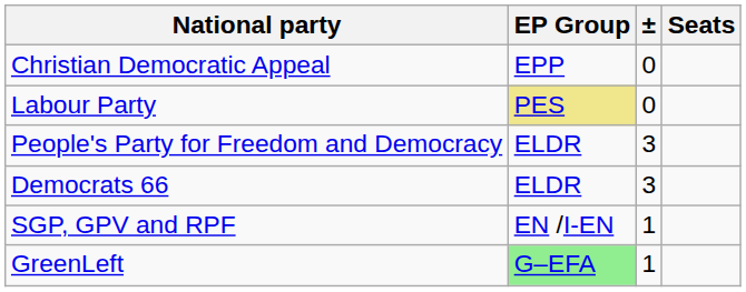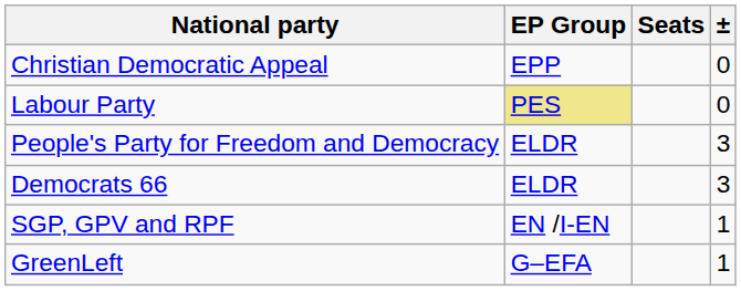 <table class="wikitable">
 <tr>
 <th>National party</th>
 <th>EP Group</th>
+<th>Seats </th>
 <th>±</th>
-<th>Seats </th>
 </tr>
 <tr>
 <td> <a href='#'>Christian Democratic Appeal</a></td>
 <td> <a href='#'>EPP</a></td>
+<td></td>
 <td>0 </td>
-<td></td>
 </tr>
 <tr>
 <td> <a href='#'>Labour Party</a></td>
 <td style="background: khaki;"> <a href='#'>PES</a></td>
+<td></td>
 <td>0 </td>
-<td></td>
 </tr>
 <tr>
 <td> <a href='#'>People's Party for Freedom and Democracy</a></td>
 <td> <a href='#'>ELDR</a></td>
+<td></td>
 <td>3 </td>
-<td></td>
 </tr>
 <tr>
 <td> <a href='#'>Democrats 66</a></td>
 <td> <a href='#'>ELDR</a></td>
+<td></td>
 <td>3 </td>
-<td></td>
 </tr>
 <tr>
 <td> <a href='#'>SGP, GPV and RPF</a></td>
 <td> <a href='#'>EN</a> /<a href='#'>I-EN</a></td>
+<td></td>
 <td>1 </td>
-<td></td>
 </tr>
 <tr>
 <td> <a href='#'>GreenLeft</a></td>
-<td style="background: lightgreen;"> <a href='#'>G–EFA</a></td>
+<td> <a href='#'>G–EFA</a></td>
+<td></td>
 <td>1 </td>
-<td></td>
 </tr>
 </table>
